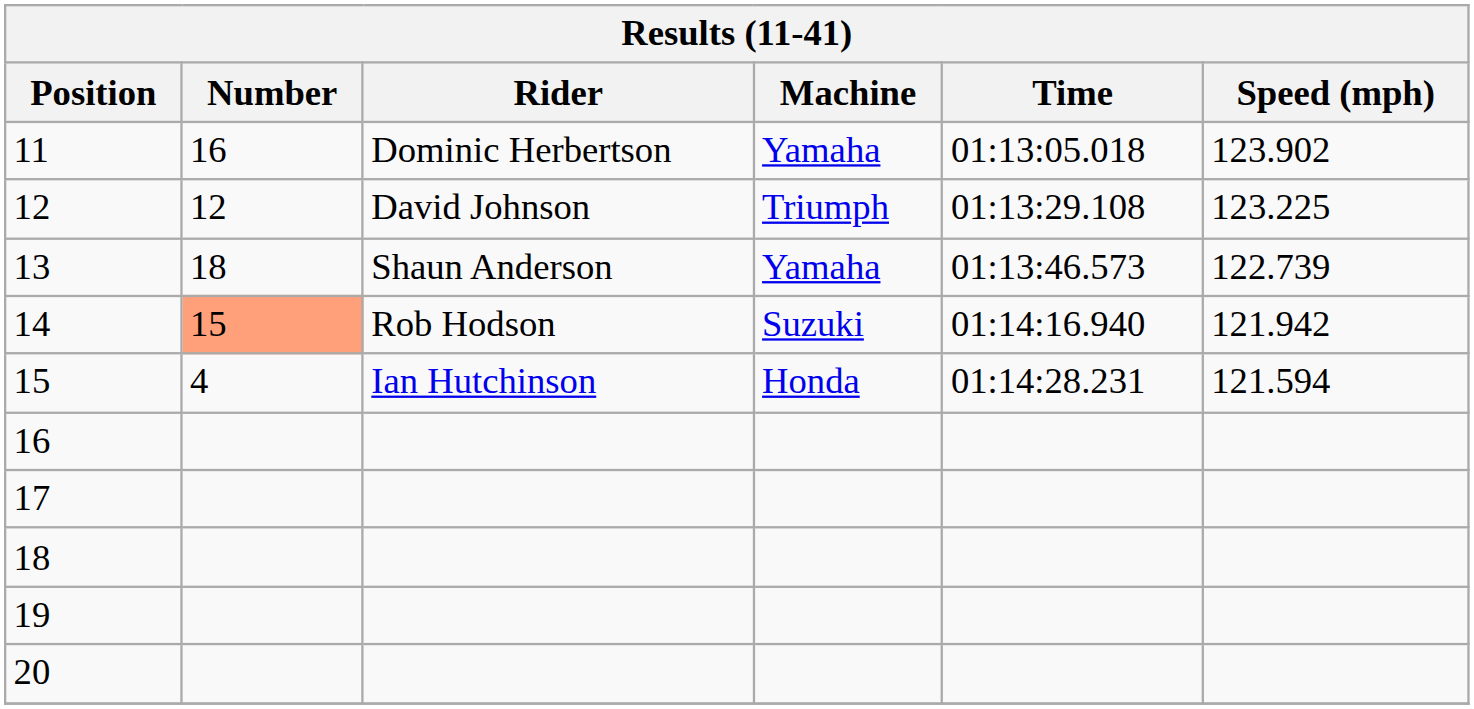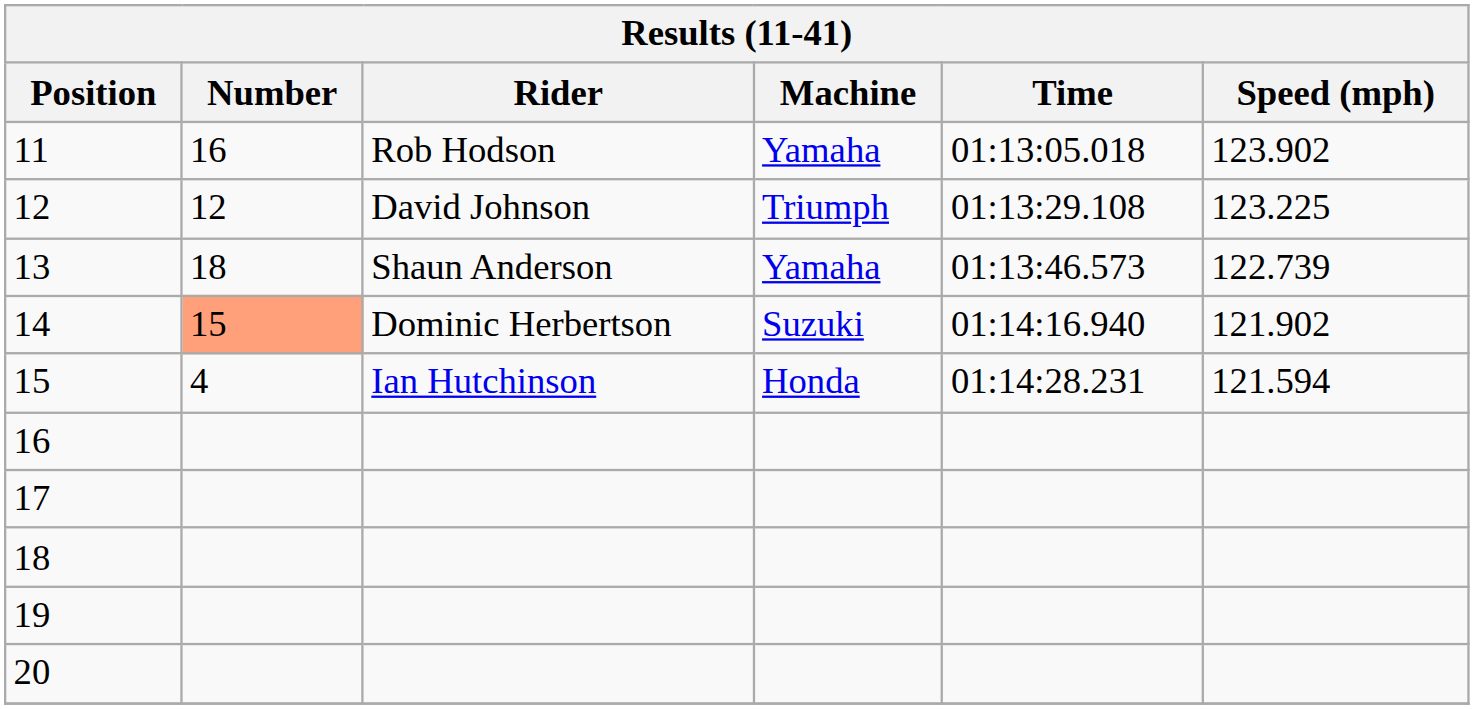 <table class="collapsible collapsed wikitable"style="width:40em;margin-top:-1px;">
 <tr>
 <th scope="col" colspan="6">Results (11-41)</th>
 </tr>
 <tr>
 <th scope="col">Position</th>
 <th scope="col">Number</th>
 <th scope="col">Rider</th>
 <th scope="col">Machine</th>
 <th scope="col">Time</th>
 <th scope="col">Speed (mph)</th>
 </tr>
 <tr>
 <td>11</td>
 <td>16</td>
-<td> Dominic Herbertson</td>
+<td> Rob Hodson</td>
 <td><a href='#'>Yamaha</a></td>
 <td>01:13:05.018</td>
 <td>123.902</td>
 </tr>
 <tr>
 <td>12</td>
 <td>12</td>
 <td> David Johnson</td>
 <td><a href='#'>Triumph</a></td>
 <td>01:13:29.108</td>
 <td>123.225</td>
 </tr>
 <tr>
 <td>13</td>
 <td>18</td>
 <td> Shaun Anderson</td>
 <td><a href='#'>Yamaha</a></td>
 <td>01:13:46.573</td>
 <td>122.739</td>
 </tr>
 <tr>
 <td>14</td>
 <td style="background: lightsalmon;">15</td>
-<td> Rob Hodson</td>
+<td> Dominic Herbertson</td>
 <td><a href='#'>Suzuki</a></td>
 <td>01:14:16.940</td>
-<td>121.942</td>
+<td>121.902</td>
 </tr>
 <tr>
 <td>15</td>
 <td>4</td>
 <td> <a href='#'>Ian Hutchinson</a></td>
 <td><a href='#'>Honda</a></td>
 <td>01:14:28.231</td>
 <td>121.594</td>
 </tr>
 <tr>
 <td>16</td>
 <td></td>
 <td></td>
 <td></td>
 <td></td>
 <td></td>
 </tr>
 <tr>
 <td>17</td>
 <td></td>
 <td></td>
 <td></td>
 <td></td>
 <td></td>
 </tr>
 <tr>
 <td>18</td>
 <td></td>
 <td></td>
 <td></td>
 <td></td>
 <td></td>
 </tr>
 <tr>
 <td>19</td>
 <td></td>
 <td></td>
 <td></td>
 <td></td>
 <td></td>
 </tr>
 <tr>
 <td>20</td>
 <td></td>
 <td></td>
 <td></td>
 <td></td>
 <td></td>
 </tr>
 <tr>
 </tr>
 </table>
